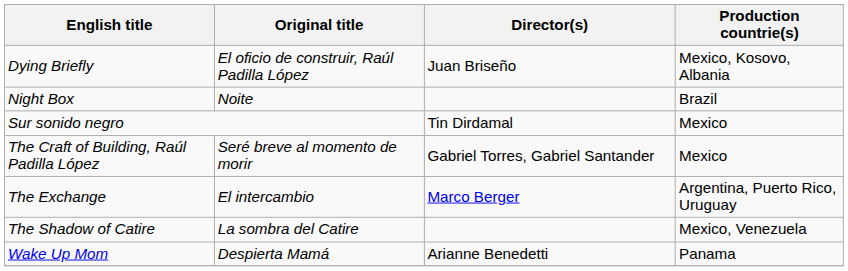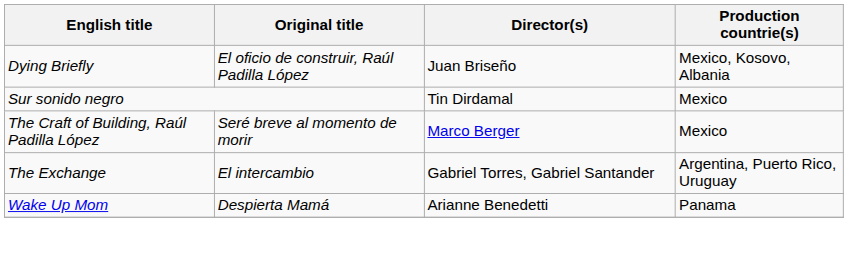 <table class="sortable wikitable" style="width:100%; margin-bottom:4px" cellpadding="5">
 <tr>
 <th scope="col" width="25%">English title</th>
 <th scope="col" width="25%">Original title</th>
 <th scope="col" width="30%">Director(s)</th>
 <th scope="col" width="20%">Production countrie(s)</th>
 </tr>
 <tr>
 <td><em>Dying Briefly</em></td>
 <td><em>El oficio de construir, Raúl Padilla López</em></td>
 <td>Juan Briseño</td>
 <td>Mexico, Kosovo, Albania</td>
 </tr>
 <tr>
-<td><em>Night Box</em></td>
-<td><em>Noite</em></td>
-<td></td>
-<td>Brazil</td>
-</tr>
-<tr>
 <td colspan="2"><em>Sur sonido negro</em></td>
 <td>Tin Dirdamal</td>
 <td>Mexico</td>
 </tr>
 <tr>
 <td><em>The Craft of Building, Raúl Padilla López</em></td>
 <td><em>Seré breve al momento de morir</em></td>
-<td>Gabriel Torres, Gabriel Santander</td>
+<td><a href='#'>Marco Berger</a></td>
 <td>Mexico</td>
 </tr>
 <tr>
 <td><em>The Exchange</em></td>
 <td><em>El intercambio</em></td>
-<td><a href='#'>Marco Berger</a></td>
+<td>Gabriel Torres, Gabriel Santander</td>
 <td>Argentina, Puerto Rico, Uruguay</td>
-</tr>
-<tr>
-<td><em>The Shadow of Catire</em></td>
-<td><em>La sombra del Catire</em></td>
-<td></td>
-<td>Mexico, Venezuela</td>
 </tr>
 <tr>
 <td><em><a href='#'>Wake Up Mom</a></em></td>
 <td><em>Despierta Mamá</em></td>
 <td>Arianne Benedetti</td>
 <td>Panama</td>
 </tr>
 <tr>
 </tr>
 </table>
